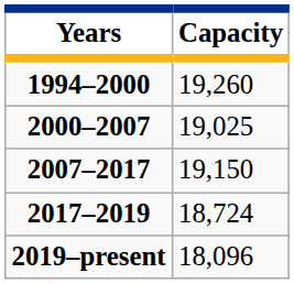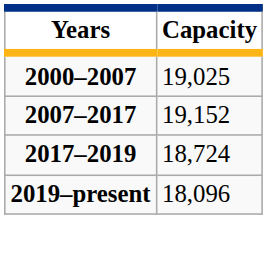 <table class="wikitable">
 <tr>
 <th style="background:#fff; border-top:#002F87 5px solid; border-bottom:#FCB514 5px solid;">Years</th>
 <th style="background:#fff; border-top:#002F87 5px solid; border-bottom:#FCB514 5px solid;">Capacity</th>
-</tr>
-<tr>
-<td style="text-align:center"><strong>1994–2000</strong></td>
-<td>19,260</td>
 </tr>
 <tr>
 <td style="text-align:center"><strong>2000–2007</strong></td>
 <td>19,025</td>
 </tr>
 <tr>
 <td style="text-align:center"><strong>2007–2017</strong></td>
-<td>19,150</td>
+<td>19,152</td>
 </tr>
 <tr>
 <td style="text-align:center"><strong>2017–2019</strong></td>
 <td>18,724</td>
 </tr>
 <tr>
 <td style="text-align:center"><strong>2019–present</strong></td>
 <td>18,096</td>
 </tr>
 </table>
